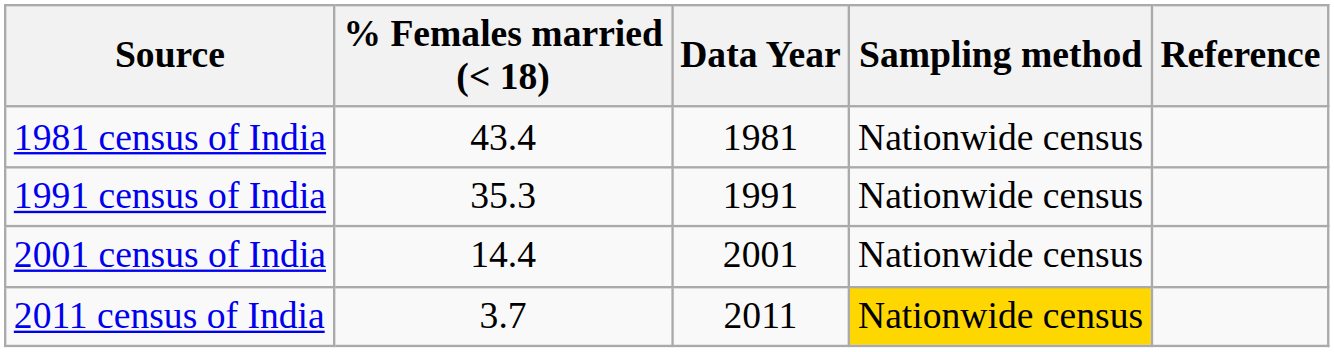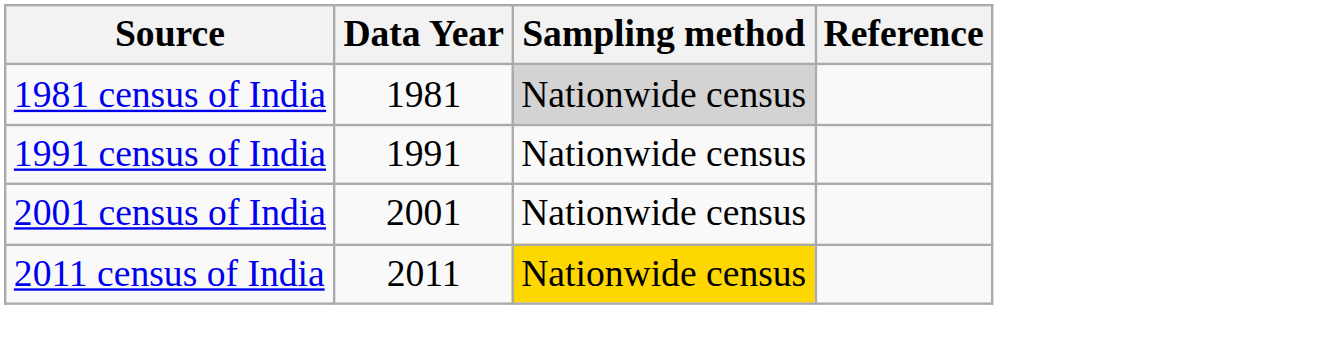 <table class="wikitable sortable">
 <tr>
 <th>Source</th>
-<th>% Females married<br>(< 18)</th>
 <th>Data Year</th>
 <th>Sampling method</th>
 <th>Reference</th>
 </tr>
 <tr>
 <td><a href='#'>1981 census of India</a></td>
-<td align=center>43.4</td>
 <td align=center>1981</td>
-<td>Nationwide census</td>
+<td style="background: lightgrey;">Nationwide census</td>
 <td></td>
 </tr>
 <tr>
 <td><a href='#'>1991 census of India</a></td>
-<td align=center>35.3</td>
 <td align=center>1991</td>
 <td>Nationwide census</td>
 <td></td>
 </tr>
 <tr>
 <td><a href='#'>2001 census of India</a></td>
-<td align=center>14.4</td>
 <td align=center>2001</td>
 <td>Nationwide census</td>
 <td></td>
 </tr>
 <tr>
 <td><a href='#'>2011 census of India</a></td>
-<td align=center>3.7</td>
 <td align=center>2011</td>
 <td style="background: gold;">Nationwide census</td>
 <td></td>
 </tr>
 </table>
